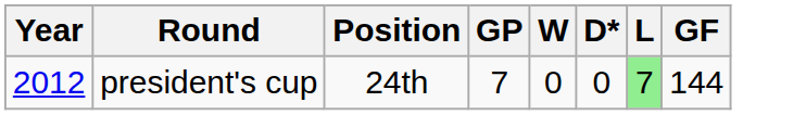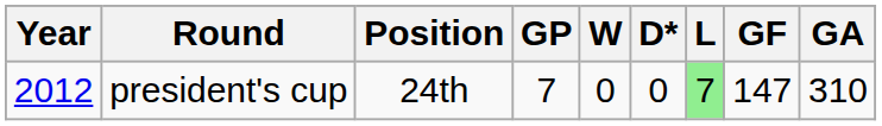 <table class="wikitable" style="text-align: center;">
 <tr>
 <th>Year</th>
 <th>Round</th>
 <th>Position</th>
 <th>GP</th>
 <th>W</th>
 <th>D*</th>
 <th>L</th>
 <th>GF</th>
+<th>GA</th>
 </tr>
 <tr>
 <td> <a href='#'>2012</a></td>
 <td>president's cup</td>
 <td>24th</td>
 <td>7</td>
 <td>0</td>
 <td>0</td>
 <td style="background: lightgreen;">7</td>
-<td>144</td>
+<td>147</td>
+<td>310</td>
 </tr>
 </table>
